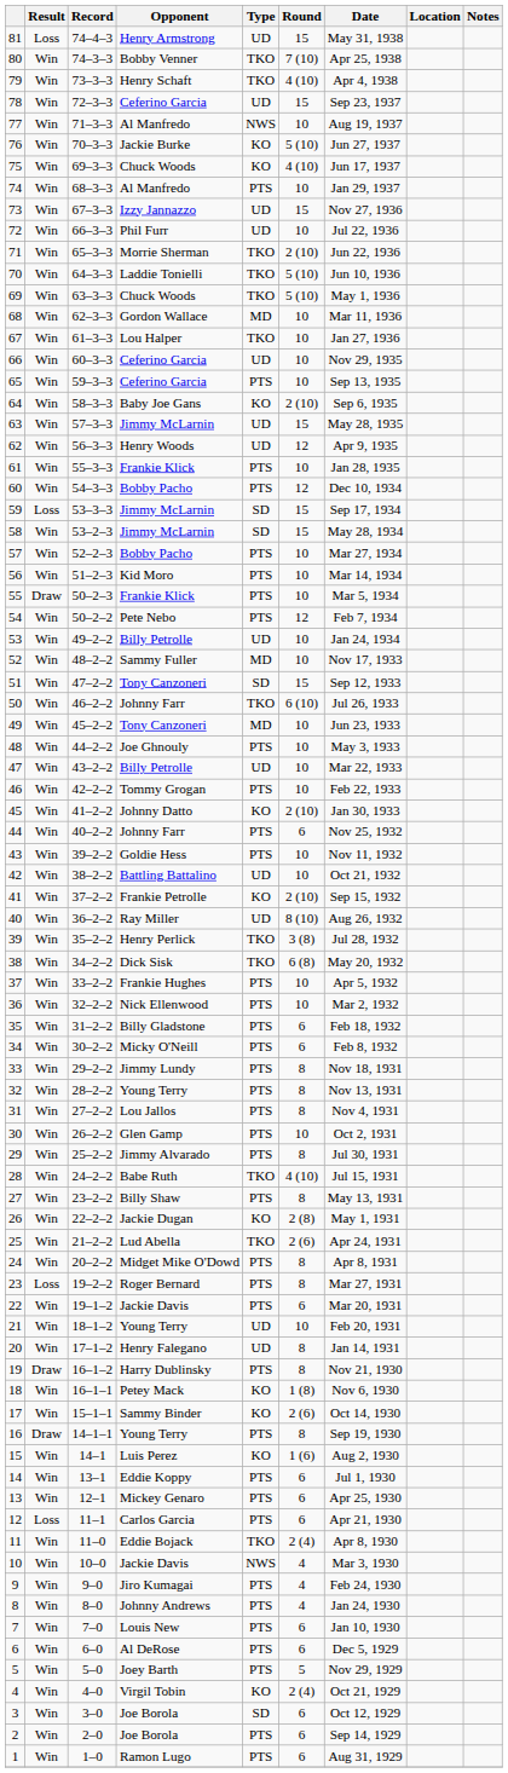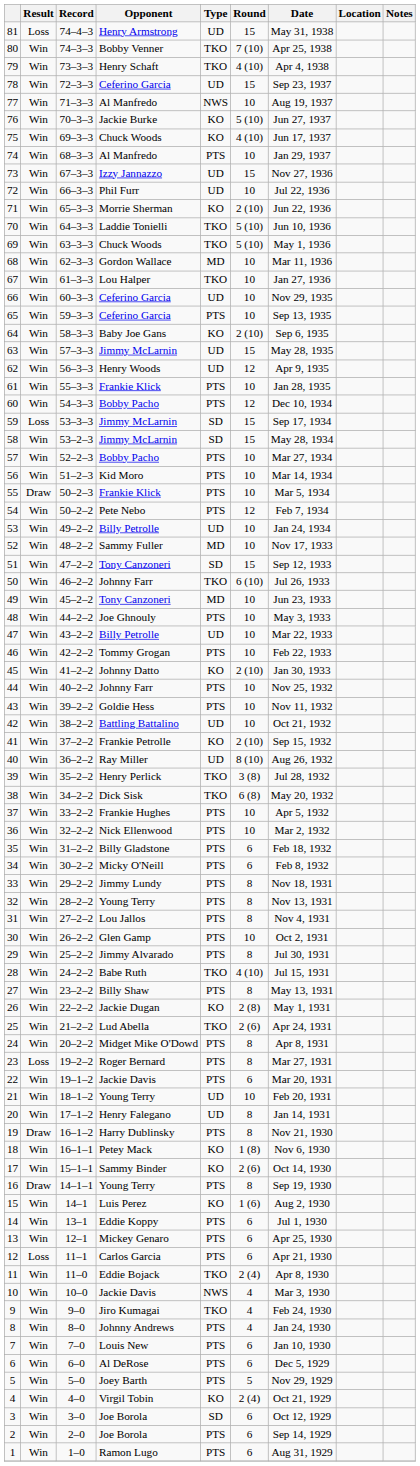 <table class="wikitable mw-collapsible" style="text-align:center">
 <tr>
 <th></th>
 <th>Result</th>
 <th>Record</th>
 <th>Opponent</th>
 <th>Type</th>
 <th>Round</th>
 <th>Date</th>
 <th>Location</th>
 <th>Notes</th>
 </tr>
 <tr>
 <td>81</td>
 <td>Loss</td>
 <td>74–4–3</td>
 <td align=left><a href='#'>Henry Armstrong</a></td>
 <td>UD</td>
 <td>15</td>
 <td>May 31, 1938</td>
 <td align=left></td>
 <td align=left></td>
 </tr>
 <tr>
 <td>80</td>
 <td>Win</td>
 <td>74–3–3</td>
 <td align=left>Bobby Venner</td>
 <td>TKO</td>
 <td>7 (10)</td>
 <td>Apr 25, 1938</td>
 <td align=left></td>
 <td></td>
 </tr>
 <tr>
 <td>79</td>
 <td>Win</td>
 <td>73–3–3</td>
 <td align=left>Henry Schaft</td>
 <td>TKO</td>
 <td>4 (10)</td>
 <td>Apr 4, 1938</td>
 <td align=left></td>
 <td></td>
 </tr>
 <tr>
 <td>78</td>
 <td>Win</td>
 <td>72–3–3</td>
 <td align=left><a href='#'>Ceferino Garcia</a></td>
 <td>UD</td>
 <td>15</td>
 <td>Sep 23, 1937</td>
 <td align=left></td>
 <td align=left></td>
 </tr>
 <tr>
 <td>77</td>
 <td>Win</td>
 <td>71–3–3</td>
 <td align=left>Al Manfredo</td>
 <td>NWS</td>
 <td>10</td>
 <td>Aug 19, 1937</td>
 <td align=left></td>
 <td></td>
 </tr>
 <tr>
 <td>76</td>
 <td>Win</td>
 <td>70–3–3</td>
 <td align=left>Jackie Burke</td>
 <td>KO</td>
 <td>5 (10)</td>
 <td>Jun 27, 1937</td>
 <td align=left></td>
 <td></td>
 </tr>
 <tr>
 <td>75</td>
 <td>Win</td>
 <td>69–3–3</td>
 <td align=left>Chuck Woods</td>
 <td>KO</td>
 <td>4 (10)</td>
 <td>Jun 17, 1937</td>
 <td align=left></td>
 <td></td>
 </tr>
 <tr>
 <td>74</td>
 <td>Win</td>
 <td>68–3–3</td>
 <td align=left>Al Manfredo</td>
 <td>PTS</td>
 <td>10</td>
 <td>Jan 29, 1937</td>
 <td align=left></td>
 <td></td>
 </tr>
 <tr>
 <td>73</td>
 <td>Win</td>
 <td>67–3–3</td>
 <td align=left><a href='#'>Izzy Jannazzo</a></td>
 <td>UD</td>
 <td>15</td>
 <td>Nov 27, 1936</td>
 <td align=left></td>
 <td align=left></td>
 </tr>
 <tr>
 <td>72</td>
 <td>Win</td>
 <td>66–3–3</td>
 <td align=left>Phil Furr</td>
 <td>UD</td>
 <td>10</td>
 <td>Jul 22, 1936</td>
 <td align=left></td>
 <td></td>
 </tr>
 <tr>
 <td>71</td>
 <td>Win</td>
 <td>65–3–3</td>
 <td align=left>Morrie Sherman</td>
-<td>TKO</td>
+<td>KO</td>
 <td>2 (10)</td>
 <td>Jun 22, 1936</td>
 <td align=left></td>
 <td></td>
 </tr>
 <tr>
 <td>70</td>
 <td>Win</td>
 <td>64–3–3</td>
 <td align=left>Laddie Tonielli</td>
 <td>TKO</td>
 <td>5 (10)</td>
 <td>Jun 10, 1936</td>
 <td align=left></td>
 <td></td>
 </tr>
 <tr>
 <td>69</td>
 <td>Win</td>
 <td>63–3–3</td>
 <td align=left>Chuck Woods</td>
 <td>TKO</td>
 <td>5 (10)</td>
 <td>May 1, 1936</td>
 <td align=left></td>
 <td></td>
 </tr>
 <tr>
 <td>68</td>
 <td>Win</td>
 <td>62–3–3</td>
 <td align=left>Gordon Wallace</td>
 <td>MD</td>
 <td>10</td>
 <td>Mar 11, 1936</td>
 <td align=left></td>
 <td></td>
 </tr>
 <tr>
 <td>67</td>
 <td>Win</td>
 <td>61–3–3</td>
 <td align=left>Lou Halper</td>
 <td>TKO</td>
 <td>10</td>
 <td>Jan 27, 1936</td>
 <td align=left></td>
 <td></td>
 </tr>
 <tr>
 <td>66</td>
 <td>Win</td>
 <td>60–3–3</td>
 <td align=left><a href='#'>Ceferino Garcia</a></td>
 <td>UD</td>
 <td>10</td>
 <td>Nov 29, 1935</td>
 <td align=left></td>
 <td></td>
 </tr>
 <tr>
 <td>65</td>
 <td>Win</td>
 <td>59–3–3</td>
 <td align=left><a href='#'>Ceferino Garcia</a></td>
 <td>PTS</td>
 <td>10</td>
 <td>Sep 13, 1935</td>
 <td align=left></td>
 <td></td>
 </tr>
 <tr>
 <td>64</td>
 <td>Win</td>
 <td>58–3–3</td>
 <td align=left>Baby Joe Gans</td>
 <td>KO</td>
 <td>2 (10)</td>
 <td>Sep 6, 1935</td>
 <td align=left></td>
 <td></td>
 </tr>
 <tr>
 <td>63</td>
 <td>Win</td>
 <td>57–3–3</td>
 <td align=left><a href='#'>Jimmy McLarnin</a></td>
 <td>UD</td>
 <td>15</td>
 <td>May 28, 1935</td>
 <td align=left></td>
 <td align=left></td>
 </tr>
 <tr>
 <td>62</td>
 <td>Win</td>
 <td>56–3–3</td>
 <td align=left>Henry Woods</td>
 <td>UD</td>
 <td>12</td>
 <td>Apr 9, 1935</td>
 <td align=left></td>
 <td align=left></td>
 </tr>
 <tr>
 <td>61</td>
 <td>Win</td>
 <td>55–3–3</td>
 <td align=left><a href='#'>Frankie Klick</a></td>
 <td>PTS</td>
 <td>10</td>
 <td>Jan 28, 1935</td>
 <td align=left></td>
 <td align=left></td>
 </tr>
 <tr>
 <td>60</td>
 <td>Win</td>
 <td>54–3–3</td>
 <td align=left><a href='#'>Bobby Pacho</a></td>
 <td>PTS</td>
 <td>12</td>
 <td>Dec 10, 1934</td>
 <td align=left></td>
 <td align=left></td>
 </tr>
 <tr>
 <td>59</td>
 <td>Loss</td>
 <td>53–3–3</td>
 <td align=left><a href='#'>Jimmy McLarnin</a></td>
 <td>SD</td>
 <td>15</td>
 <td>Sep 17, 1934</td>
 <td align=left></td>
 <td align=left></td>
 </tr>
 <tr>
 <td>58</td>
 <td>Win</td>
 <td>53–2–3</td>
 <td align=left><a href='#'>Jimmy McLarnin</a></td>
 <td>SD</td>
 <td>15</td>
 <td>May 28, 1934</td>
 <td align=left></td>
 <td align=left></td>
 </tr>
 <tr>
 <td>57</td>
 <td>Win</td>
 <td>52–2–3</td>
 <td align=left><a href='#'>Bobby Pacho</a></td>
 <td>PTS</td>
 <td>10</td>
 <td>Mar 27, 1934</td>
 <td align=left></td>
 <td></td>
 </tr>
 <tr>
 <td>56</td>
 <td>Win</td>
 <td>51–2–3</td>
 <td align=left>Kid Moro</td>
 <td>PTS</td>
 <td>10</td>
 <td>Mar 14, 1934</td>
 <td align=left></td>
 <td align=left></td>
 </tr>
 <tr>
 <td>55</td>
 <td>Draw</td>
 <td>50–2–3</td>
 <td align=left><a href='#'>Frankie Klick</a></td>
 <td>PTS</td>
 <td>10</td>
 <td>Mar 5, 1934</td>
 <td align=left></td>
 <td align=left></td>
 </tr>
 <tr>
 <td>54</td>
 <td>Win</td>
 <td>50–2–2</td>
 <td align=left>Pete Nebo</td>
 <td>PTS</td>
 <td>12</td>
 <td>Feb 7, 1934</td>
 <td align=left></td>
 <td align=left></td>
 </tr>
 <tr>
 <td>53</td>
 <td>Win</td>
 <td>49–2–2</td>
 <td align=left><a href='#'>Billy Petrolle</a></td>
 <td>UD</td>
 <td>10</td>
 <td>Jan 24, 1934</td>
 <td align=left></td>
 <td></td>
 </tr>
 <tr>
 <td>52</td>
 <td>Win</td>
 <td>48–2–2</td>
 <td align=left>Sammy Fuller</td>
 <td>MD</td>
 <td>10</td>
 <td>Nov 17, 1933</td>
 <td align=left></td>
 <td align=left></td>
 </tr>
 <tr>
 <td>51</td>
 <td>Win</td>
 <td>47–2–2</td>
 <td align=left><a href='#'>Tony Canzoneri</a></td>
 <td>SD</td>
 <td>15</td>
 <td>Sep 12, 1933</td>
 <td align=left></td>
 <td align=left></td>
 </tr>
 <tr>
 <td>50</td>
 <td>Win</td>
 <td>46–2–2</td>
 <td align=left>Johnny Farr</td>
 <td>TKO</td>
 <td>6 (10)</td>
 <td>Jul 26, 1933</td>
 <td align=left></td>
 <td align=left></td>
 </tr>
 <tr>
 <td>49</td>
 <td>Win</td>
 <td>45–2–2</td>
 <td align=left><a href='#'>Tony Canzoneri</a></td>
 <td>MD</td>
 <td>10</td>
 <td>Jun 23, 1933</td>
 <td align=left></td>
 <td align=left></td>
 </tr>
 <tr>
 <td>48</td>
 <td>Win</td>
 <td>44–2–2</td>
 <td align=left>Joe Ghnouly</td>
 <td>PTS</td>
 <td>10</td>
 <td>May 3, 1933</td>
 <td align=left></td>
 <td align=left></td>
 </tr>
 <tr>
 <td>47</td>
 <td>Win</td>
 <td>43–2–2</td>
 <td align=left><a href='#'>Billy Petrolle</a></td>
 <td>UD</td>
 <td>10</td>
 <td>Mar 22, 1933</td>
 <td align=left></td>
 <td align=left></td>
 </tr>
 <tr>
 <td>46</td>
 <td>Win</td>
 <td>42–2–2</td>
 <td align=left>Tommy Grogan</td>
 <td>PTS</td>
 <td>10</td>
 <td>Feb 22, 1933</td>
 <td align=left></td>
 <td align=left></td>
 </tr>
 <tr>
 <td>45</td>
 <td>Win</td>
 <td>41–2–2</td>
 <td align=left>Johnny Datto</td>
 <td>KO</td>
 <td>2 (10)</td>
 <td>Jan 30, 1933</td>
 <td align=left></td>
 <td align=left></td>
 </tr>
 <tr>
 <td>44</td>
 <td>Win</td>
 <td>40–2–2</td>
 <td align=left>Johnny Farr</td>
 <td>PTS</td>
-<td>6</td>
+<td>10</td>
 <td>Nov 25, 1932</td>
 <td align=left></td>
 <td align=left></td>
 </tr>
 <tr>
 <td>43</td>
 <td>Win</td>
 <td>39–2–2</td>
 <td align=left>Goldie Hess</td>
 <td>PTS</td>
 <td>10</td>
 <td>Nov 11, 1932</td>
 <td align=left></td>
 <td align=left></td>
 </tr>
 <tr>
 <td>42</td>
 <td>Win</td>
 <td>38–2–2</td>
 <td align=left><a href='#'>Battling Battalino</a></td>
 <td>UD</td>
 <td>10</td>
 <td>Oct 21, 1932</td>
 <td align=left></td>
 <td align=left></td>
 </tr>
 <tr>
 <td>41</td>
 <td>Win</td>
 <td>37–2–2</td>
 <td align=left>Frankie Petrolle</td>
 <td>KO</td>
 <td>2 (10)</td>
 <td>Sep 15, 1932</td>
 <td align=left></td>
 <td align=left></td>
 </tr>
 <tr>
 <td>40</td>
 <td>Win</td>
 <td>36–2–2</td>
 <td align=left>Ray Miller</td>
 <td>UD</td>
 <td>8 (10)</td>
 <td>Aug 26, 1932</td>
 <td align=left></td>
 <td align=left></td>
 </tr>
 <tr>
 <td>39</td>
 <td>Win</td>
 <td>35–2–2</td>
 <td align=left>Henry Perlick</td>
 <td>TKO</td>
 <td>3 (8)</td>
 <td>Jul 28, 1932</td>
 <td align=left></td>
 <td align=left></td>
 </tr>
 <tr>
 <td>38</td>
 <td>Win</td>
 <td>34–2–2</td>
 <td align=left>Dick Sisk</td>
 <td>TKO</td>
 <td>6 (8)</td>
 <td>May 20, 1932</td>
 <td align=left></td>
 <td align=left></td>
 </tr>
 <tr>
 <td>37</td>
 <td>Win</td>
 <td>33–2–2</td>
 <td align=left>Frankie Hughes</td>
 <td>PTS</td>
 <td>10</td>
 <td>Apr 5, 1932</td>
 <td align=left></td>
 <td align=left></td>
 </tr>
 <tr>
 <td>36</td>
 <td>Win</td>
 <td>32–2–2</td>
 <td align=left>Nick Ellenwood</td>
 <td>PTS</td>
 <td>10</td>
 <td>Mar 2, 1932</td>
 <td align=left></td>
 <td align=left></td>
 </tr>
 <tr>
 <td>35</td>
 <td>Win</td>
 <td>31–2–2</td>
 <td align=left>Billy Gladstone</td>
 <td>PTS</td>
 <td>6</td>
 <td>Feb 18, 1932</td>
 <td align=left></td>
 <td align=left></td>
 </tr>
 <tr>
 <td>34</td>
 <td>Win</td>
 <td>30–2–2</td>
 <td align=left>Micky O'Neill</td>
 <td>PTS</td>
 <td>6</td>
 <td>Feb 8, 1932</td>
 <td align=left></td>
 <td align=left></td>
 </tr>
 <tr>
 <td>33</td>
 <td>Win</td>
 <td>29–2–2</td>
 <td align=left>Jimmy Lundy</td>
 <td>PTS</td>
 <td>8</td>
 <td>Nov 18, 1931</td>
 <td align=left></td>
 <td align=left></td>
 </tr>
 <tr>
 <td>32</td>
 <td>Win</td>
 <td>28–2–2</td>
 <td align=left>Young Terry</td>
 <td>PTS</td>
 <td>8</td>
 <td>Nov 13, 1931</td>
 <td align=left></td>
 <td align=left></td>
 </tr>
 <tr>
 <td>31</td>
 <td>Win</td>
 <td>27–2–2</td>
 <td align=left>Lou Jallos</td>
 <td>PTS</td>
 <td>8</td>
 <td>Nov 4, 1931</td>
 <td align=left></td>
 <td align=left></td>
 </tr>
 <tr>
 <td>30</td>
 <td>Win</td>
 <td>26–2–2</td>
 <td align=left>Glen Gamp</td>
 <td>PTS</td>
 <td>10</td>
 <td>Oct 2, 1931</td>
 <td align=left></td>
 <td align=left></td>
 </tr>
 <tr>
 <td>29</td>
 <td>Win</td>
 <td>25–2–2</td>
 <td align=left>Jimmy Alvarado</td>
 <td>PTS</td>
 <td>8</td>
 <td>Jul 30, 1931</td>
 <td align=left></td>
 <td align=left></td>
 </tr>
 <tr>
 <td>28</td>
 <td>Win</td>
 <td>24–2–2</td>
 <td align=left>Babe Ruth</td>
 <td>TKO</td>
 <td>4 (10)</td>
 <td>Jul 15, 1931</td>
 <td align=left></td>
 <td align=left></td>
 </tr>
 <tr>
 <td>27</td>
 <td>Win</td>
 <td>23–2–2</td>
 <td align=left>Billy Shaw</td>
 <td>PTS</td>
 <td>8</td>
 <td>May 13, 1931</td>
 <td align=left></td>
 <td align=left></td>
 </tr>
 <tr>
 <td>26</td>
 <td>Win</td>
 <td>22–2–2</td>
 <td align=left>Jackie Dugan</td>
 <td>KO</td>
 <td>2 (8)</td>
 <td>May 1, 1931</td>
 <td align=left></td>
 <td align=left></td>
 </tr>
 <tr>
 <td>25</td>
 <td>Win</td>
 <td>21–2–2</td>
 <td align=left>Lud Abella</td>
 <td>TKO</td>
 <td>2 (6)</td>
 <td>Apr 24, 1931</td>
 <td align=left></td>
 <td align=left></td>
 </tr>
 <tr>
 <td>24</td>
 <td>Win</td>
 <td>20–2–2</td>
 <td align=left>Midget Mike O'Dowd</td>
 <td>PTS</td>
 <td>8</td>
 <td>Apr 8, 1931</td>
 <td align=left></td>
 <td align=left></td>
 </tr>
 <tr>
 <td>23</td>
 <td>Loss</td>
 <td>19–2–2</td>
 <td align=left>Roger Bernard</td>
 <td>PTS</td>
 <td>8</td>
 <td>Mar 27, 1931</td>
 <td align=left></td>
 <td align=left></td>
 </tr>
 <tr>
 <td>22</td>
 <td>Win</td>
 <td>19–1–2</td>
 <td align=left>Jackie Davis</td>
 <td>PTS</td>
 <td>6</td>
 <td>Mar 20, 1931</td>
 <td align=left></td>
 <td align=left></td>
 </tr>
 <tr>
 <td>21</td>
 <td>Win</td>
 <td>18–1–2</td>
 <td align=left>Young Terry</td>
 <td>UD</td>
 <td>10</td>
 <td>Feb 20, 1931</td>
 <td align=left></td>
 <td align=left></td>
 </tr>
 <tr>
 <td>20</td>
 <td>Win</td>
 <td>17–1–2</td>
 <td align=left>Henry Falegano</td>
 <td>UD</td>
 <td>8</td>
 <td>Jan 14, 1931</td>
 <td align=left></td>
 <td align=left></td>
 </tr>
 <tr>
 <td>19</td>
 <td>Draw</td>
 <td>16–1–2</td>
 <td align=left>Harry Dublinsky</td>
 <td>PTS</td>
 <td>8</td>
 <td>Nov 21, 1930</td>
 <td align=left></td>
 <td align=left></td>
 </tr>
 <tr>
 <td>18</td>
 <td>Win</td>
 <td>16–1–1</td>
 <td align=left>Petey Mack</td>
 <td>KO</td>
 <td>1 (8)</td>
 <td>Nov 6, 1930</td>
 <td align=left></td>
 <td></td>
 </tr>
 <tr>
 <td>17</td>
 <td>Win</td>
 <td>15–1–1</td>
 <td align=left>Sammy Binder</td>
 <td>KO</td>
 <td>2 (6)</td>
 <td>Oct 14, 1930</td>
 <td align=left></td>
 <td align=left></td>
 </tr>
 <tr>
 <td>16</td>
 <td>Draw</td>
 <td>14–1–1</td>
 <td align=left>Young Terry</td>
 <td>PTS</td>
 <td>8</td>
 <td>Sep 19, 1930</td>
 <td align=left></td>
 <td align=left></td>
 </tr>
 <tr>
 <td>15</td>
 <td>Win</td>
 <td>14–1</td>
 <td align=left>Luis Perez</td>
 <td>KO</td>
 <td>1 (6)</td>
 <td>Aug 2, 1930</td>
 <td align=left></td>
 <td align=left></td>
 </tr>
 <tr>
 <td>14</td>
 <td>Win</td>
 <td>13–1</td>
 <td align=left>Eddie Koppy</td>
 <td>PTS</td>
 <td>6</td>
 <td>Jul 1, 1930</td>
 <td align=left></td>
 <td align=left></td>
 </tr>
 <tr>
 <td>13</td>
 <td>Win</td>
 <td>12–1</td>
 <td align=left>Mickey Genaro</td>
 <td>PTS</td>
 <td>6</td>
 <td>Apr 25, 1930</td>
 <td align=left></td>
 <td align=left></td>
 </tr>
 <tr>
 <td>12</td>
 <td>Loss</td>
 <td>11–1</td>
 <td align=left>Carlos Garcia</td>
 <td>PTS</td>
 <td>6</td>
 <td>Apr 21, 1930</td>
 <td align=left></td>
 <td align=left></td>
 </tr>
 <tr>
 <td>11</td>
 <td>Win</td>
 <td>11–0</td>
 <td align=left>Eddie Bojack</td>
 <td>TKO</td>
 <td>2 (4)</td>
 <td>Apr 8, 1930</td>
 <td align=left></td>
 <td align=left></td>
 </tr>
 <tr>
 <td>10</td>
 <td>Win</td>
 <td>10–0</td>
 <td align=left>Jackie Davis</td>
 <td>NWS</td>
 <td>4</td>
 <td>Mar 3, 1930</td>
 <td align=left></td>
 <td align=left></td>
 </tr>
 <tr>
 <td>9</td>
 <td>Win</td>
 <td>9–0</td>
 <td align=left>Jiro Kumagai</td>
-<td>PTS</td>
+<td>TKO</td>
 <td>4</td>
 <td>Feb 24, 1930</td>
 <td align=left></td>
 <td align=left></td>
 </tr>
 <tr>
 <td>8</td>
 <td>Win</td>
 <td>8–0</td>
 <td align=left>Johnny Andrews</td>
 <td>PTS</td>
 <td>4</td>
 <td>Jan 24, 1930</td>
 <td align=left></td>
 <td align=left></td>
 </tr>
 <tr>
 <td>7</td>
 <td>Win</td>
 <td>7–0</td>
 <td align=left>Louis New</td>
 <td>PTS</td>
 <td>6</td>
 <td>Jan 10, 1930</td>
 <td align=left></td>
 <td align=left></td>
 </tr>
 <tr>
 <td>6</td>
 <td>Win</td>
 <td>6–0</td>
 <td align=left>Al DeRose</td>
 <td>PTS</td>
 <td>6</td>
 <td>Dec 5, 1929</td>
 <td align=left></td>
 <td align=left></td>
 </tr>
 <tr>
 <td>5</td>
 <td>Win</td>
 <td>5–0</td>
 <td align=left>Joey Barth</td>
 <td>PTS</td>
 <td>5</td>
 <td>Nov 29, 1929</td>
 <td align=left></td>
 <td align=left></td>
 </tr>
 <tr>
 <td>4</td>
 <td>Win</td>
 <td>4–0</td>
 <td align=left>Virgil Tobin</td>
 <td>KO</td>
 <td>2 (4)</td>
 <td>Oct 21, 1929</td>
 <td align=left></td>
 <td align=left></td>
 </tr>
 <tr>
 <td>3</td>
 <td>Win</td>
 <td>3–0</td>
 <td align=left>Joe Borola</td>
 <td>SD</td>
 <td>6</td>
 <td>Oct 12, 1929</td>
 <td align=left></td>
 <td align=left></td>
 </tr>
 <tr>
 <td>2</td>
 <td>Win</td>
 <td>2–0</td>
 <td align=left>Joe Borola</td>
 <td>PTS</td>
 <td>6</td>
 <td>Sep 14, 1929</td>
 <td align=left></td>
 <td align=left></td>
 </tr>
 <tr>
 <td>1</td>
 <td>Win</td>
 <td>1–0</td>
 <td align=left>Ramon Lugo</td>
 <td>PTS</td>
 <td>6</td>
 <td>Aug 31, 1929</td>
 <td align=left></td>
 <td align=left></td>
 </tr>
 <tr>
 </tr>
 </table>
